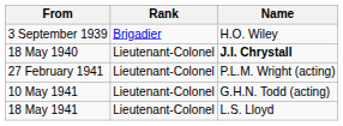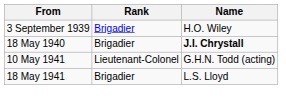 <table class="wikitable">
 <tr>
 <th>From</th>
 <th>Rank</th>
 <th>Name</th>
 </tr>
 <tr>
 <td>3 September 1939</td>
 <td><a href='#'>Brigadier</a></td>
 <td>H.O. Wiley</td>
 </tr>
 <tr>
 <td>18 May 1940</td>
-<td>Lieutenant-Colonel</td>
+<td>Brigadier</td>
 <td><strong>J.I. Chrystall</strong></td>
-</tr>
-<tr>
-<td>27 February 1941</td>
-<td>Lieutenant-Colonel</td>
-<td>P.L.M. Wright (acting)</td>
 </tr>
 <tr>
 <td>10 May 1941</td>
 <td>Lieutenant-Colonel</td>
 <td>G.H.N. Todd (acting)</td>
 </tr>
 <tr>
 <td>18 May 1941</td>
-<td>Lieutenant-Colonel</td>
+<td>Brigadier</td>
 <td>L.S. Lloyd</td>
 </tr>
 </table>
